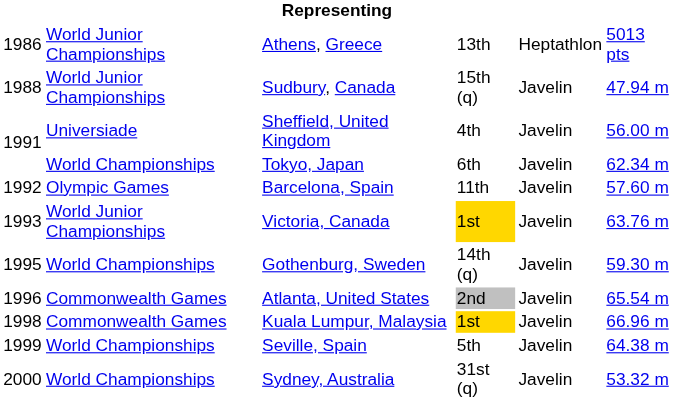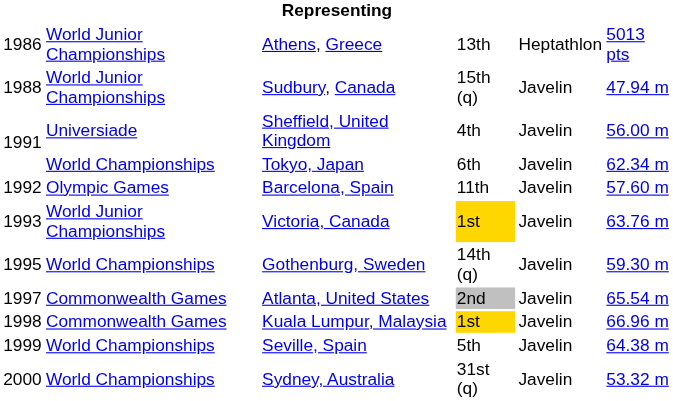 <table>
 <tr>
 <th colspan="6">Representing </th>
 </tr>
 <tr>
 <td>1986</td>
 <td><a href='#'>World Junior Championships</a></td>
 <td><a href='#'>Athens</a>, <a href='#'>Greece</a></td>
 <td>13th</td>
 <td>Heptathlon</td>
 <td><a href='#'>5013 pts</a></td>
 </tr>
 <tr>
 <td>1988</td>
 <td><a href='#'>World Junior Championships</a></td>
 <td><a href='#'>Sudbury</a>, <a href='#'>Canada</a></td>
 <td>15th (q)</td>
 <td>Javelin</td>
 <td><a href='#'>47.94 m</a></td>
 </tr>
 <tr>
 <td rowspan=2>1991</td>
 <td><a href='#'>Universiade</a></td>
 <td><a href='#'>Sheffield, United Kingdom</a></td>
 <td>4th</td>
 <td>Javelin</td>
 <td><a href='#'>56.00 m</a></td>
 </tr>
 <tr>
 <td><a href='#'>World Championships</a></td>
 <td><a href='#'>Tokyo, Japan</a></td>
 <td>6th</td>
 <td>Javelin</td>
 <td><a href='#'>62.34 m</a></td>
 </tr>
 <tr>
 <td>1992</td>
 <td><a href='#'>Olympic Games</a></td>
 <td><a href='#'>Barcelona, Spain</a></td>
 <td>11th</td>
 <td>Javelin</td>
 <td><a href='#'>57.60 m</a></td>
 </tr>
 <tr>
 <td>1993</td>
 <td><a href='#'>World Junior Championships</a></td>
 <td><a href='#'>Victoria, Canada</a></td>
 <td bgcolor="gold">1st</td>
 <td>Javelin</td>
 <td><a href='#'>63.76 m</a></td>
 </tr>
 <tr>
 <td>1995</td>
 <td><a href='#'>World Championships</a></td>
 <td><a href='#'>Gothenburg, Sweden</a></td>
 <td>14th (q)</td>
 <td>Javelin</td>
 <td><a href='#'>59.30 m</a></td>
 </tr>
 <tr>
-<td>1996</td>
+<td>1997</td>
 <td><a href='#'>Commonwealth Games</a></td>
 <td><a href='#'>Atlanta, United States</a></td>
 <td bgcolor="silver">2nd</td>
 <td>Javelin</td>
 <td><a href='#'>65.54 m</a></td>
 </tr>
 <tr>
 <td>1998</td>
 <td><a href='#'>Commonwealth Games</a></td>
 <td><a href='#'>Kuala Lumpur, Malaysia</a></td>
 <td bgcolor="gold">1st</td>
 <td>Javelin</td>
 <td><a href='#'>66.96 m</a></td>
 </tr>
 <tr>
 <td>1999</td>
 <td><a href='#'>World Championships</a></td>
 <td><a href='#'>Seville, Spain</a></td>
 <td>5th</td>
 <td>Javelin</td>
 <td><a href='#'>64.38 m</a></td>
 </tr>
 <tr>
 <td>2000</td>
 <td><a href='#'>World Championships</a></td>
 <td><a href='#'>Sydney, Australia</a></td>
 <td>31st (q)</td>
 <td>Javelin</td>
 <td><a href='#'>53.32 m</a></td>
 </tr>
 </table>
